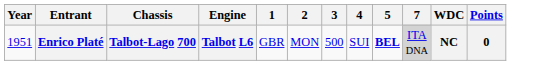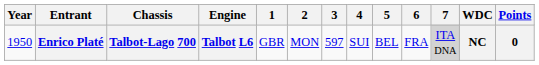 <table class="wikitable" style="text-align:center; font-size:90%">
 <tr>
 <th>Year</th>
 <th>Entrant</th>
 <th>Chassis</th>
 <th>Engine</th>
 <th>1</th>
 <th>2</th>
 <th>3</th>
 <th>4</th>
 <th>5</th>
+<th>6</th>
 <th>7</th>
 <th>WDC</th>
 <th><a href='#'>Points</a></th>
 </tr>
 <tr>
-<td><a href='#'>1951</a></td>
+<td><a href='#'>1950</a></td>
 <th><a href='#'>Enrico Platé</a></th>
 <th><a href='#'>Talbot-Lago</a> <a href='#'>700</a></th>
 <th><a href='#'>Talbot</a> <a href='#'>L6</a></th>
 <td><a href='#'>GBR</a><br><small></small></td>
 <td><a href='#'>MON</a><br><small></small></td>
-<td><a href='#'>500</a><br><small></small></td>
+<td><a href='#'>597</a><br><small></small></td>
 <td><a href='#'>SUI</a><br><small></small></td>
-<td><strong><a href='#'>BEL</a><br><small></small></strong></td>
+<td><a href='#'>BEL</a><br><small></small></td>
+<td><a href='#'>FRA</a><br><small></small></td>
 <td style="background: lightgrey;"><a href='#'>ITA</a><br><small>DNA</small></td>
 <th>NC</th>
 <th>0</th>
 </tr>
 </table>
